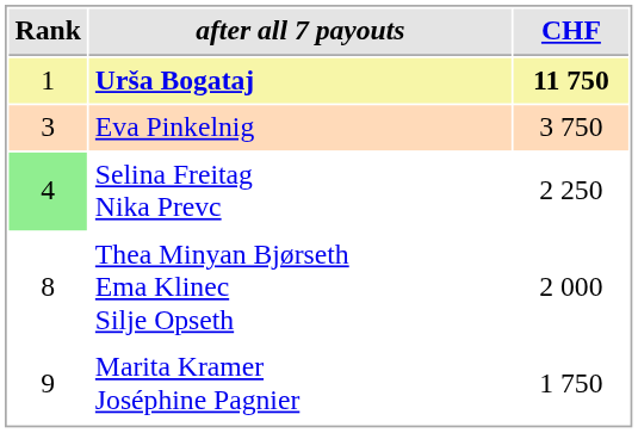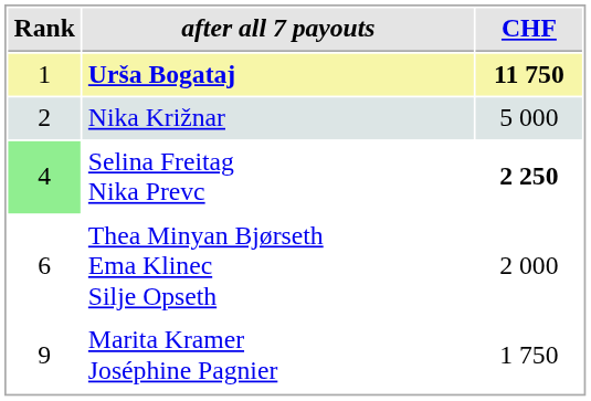 <table cellspacing="1" cellpadding="3" style="border:1px solid #AAAAAA;font-size:86%">
 <tr style="background-color: #E4E4E4;">
 <th style="border-bottom:1px solid #AAAAAA; width: 10px;">Rank</th>
 <th style="border-bottom:1px solid #AAAAAA; width: 200px;"><em>after all 7 payouts</em></th>
 <th style="border-bottom:1px solid #AAAAAA; width: 50px;"><a href='#'>CHF</a></th>
 </tr>
 <tr style="background:#f7f6a8;">
 <td align=center>1</td>
 <td> <strong><a href='#'>Urša Bogataj</a></strong></td>
 <td align=center><strong>11 750</strong></td>
 </tr>
-<tr style="background:#ffdab9;">
-<td align=center>3</td>
-<td> <a href='#'>Eva Pinkelnig</a></td>
-<td align=center>3 750</td>
+<tr style="background:#dce5e5;">
+<td align=center>2</td>
+<td> <a href='#'>Nika Križnar</a></td>
+<td align=center>5 000</td>
 </tr>
 <tr>
 <td align=center style="background: lightgreen;">4</td>
 <td> <a href='#'>Selina Freitag</a><br> <a href='#'>Nika Prevc</a></td>
-<td align=center>2 250</td>
+<td align=center><strong>2 250</strong></td>
 </tr>
 <tr>
-<td align=center>8</td>
+<td align=center>6</td>
 <td> <a href='#'>Thea Minyan Bjørseth</a><br> <a href='#'>Ema Klinec</a><br> <a href='#'>Silje Opseth</a></td>
 <td align=center>2 000</td>
 </tr>
 <tr>
 <td align=center>9</td>
 <td> <a href='#'>Marita Kramer</a><br> <a href='#'>Joséphine Pagnier</a></td>
 <td align=center>1 750</td>
 </tr>
 </table>
